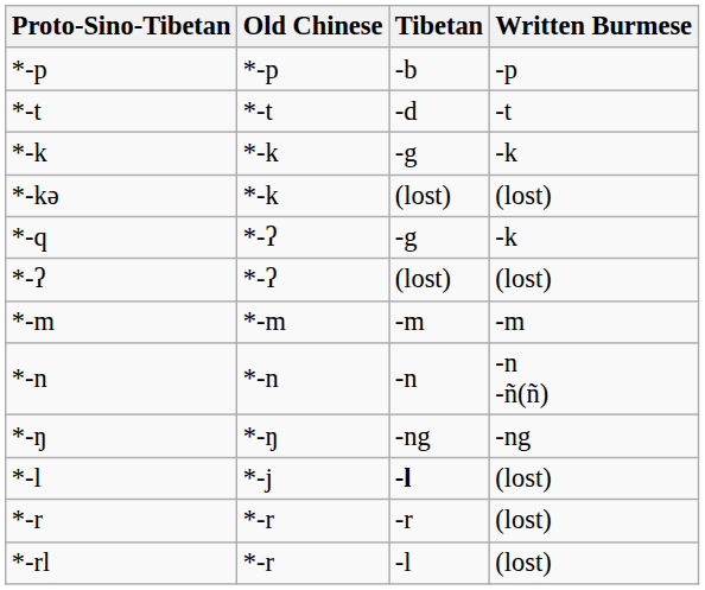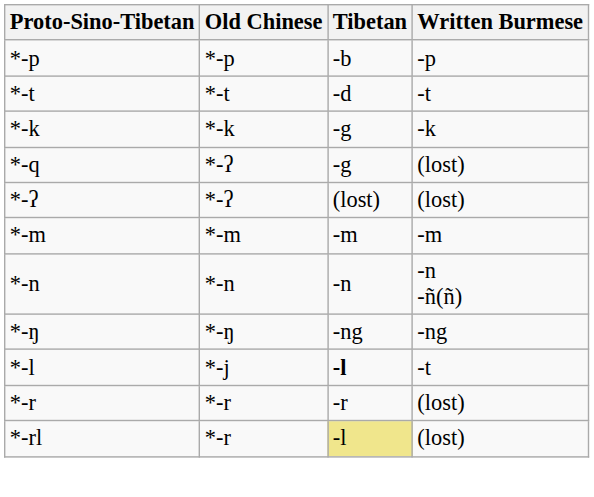 <table class="wikitable">
 <tr>
 <th>Proto-Sino-Tibetan</th>
 <th>Old Chinese</th>
 <th>Tibetan</th>
 <th>Written Burmese</th>
 </tr>
 <tr>
 <td>*-p</td>
 <td>*-p</td>
 <td>-b</td>
 <td>-p</td>
 </tr>
 <tr>
 <td>*-t</td>
 <td>*-t</td>
 <td>-d</td>
 <td>-t</td>
 </tr>
 <tr>
 <td>*-k</td>
 <td>*-k</td>
 <td>-g</td>
 <td>-k</td>
 </tr>
 <tr>
-<td>*-kə</td>
-<td>*-k</td>
-<td>(lost)</td>
-<td>(lost)</td>
-</tr>
-<tr>
 <td>*-q</td>
 <td>*-ʔ</td>
 <td>-g</td>
-<td>-k</td>
+<td>(lost)</td>
 </tr>
 <tr>
 <td>*-ʔ</td>
 <td>*-ʔ</td>
 <td>(lost)</td>
 <td>(lost)</td>
 </tr>
 <tr>
 <td>*-m</td>
 <td>*-m</td>
 <td>-m</td>
 <td>-m</td>
 </tr>
 <tr>
 <td>*-n</td>
 <td>*-n</td>
 <td>-n</td>
 <td>-n <br> -ñ(ñ)</td>
 </tr>
 <tr>
 <td>*-ŋ</td>
 <td>*-ŋ</td>
 <td>-ng</td>
 <td>-ng</td>
 </tr>
 <tr>
 <td>*-l</td>
 <td>*-j</td>
 <td><strong>-l</strong></td>
-<td>(lost)</td>
+<td>-t</td>
 </tr>
 <tr>
 <td>*-r</td>
 <td>*-r</td>
 <td>-r</td>
 <td>(lost)</td>
 </tr>
 <tr>
 <td>*-rl</td>
 <td>*-r</td>
-<td>-l</td>
+<td style="background: khaki;">-l</td>
 <td>(lost)</td>
 </tr>
 </table>
